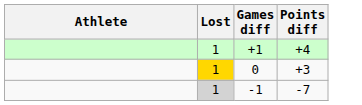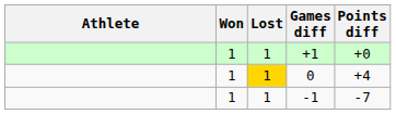 <table class="wikitable">
 <tr>
 <th style="width:15em">Athlete</th>
+<th>Won</th>
 <th>Lost</th>
 <th>Games<br>diff</th>
 <th>Points<br>diff</th>
 </tr>
 <tr bgcolor="#ccffcc">
 <td></td>
 <td align="center">1</td>
+<td align="center">1</td>
 <td align="center">+1</td>
+<td align="center">+0</td>
+</tr>
+<tr>
+<td></td>
+<td align="center">1</td>
+<td align="center" style="background: gold;">1</td>
+<td align="center">0</td>
 <td align="center">+4</td>
 </tr>
 <tr>
 <td></td>
-<td align="center" style="background: gold;">1</td>
-<td align="center">0</td>
-<td align="center">+3</td>
-</tr>
-<tr>
-<td></td>
-<td align="center" style="background: lightgrey;">1</td>
+<td align="center">1</td>
+<td align="center">1</td>
 <td align="center">-1</td>
 <td align="center">-7</td>
 </tr>
 </table>
